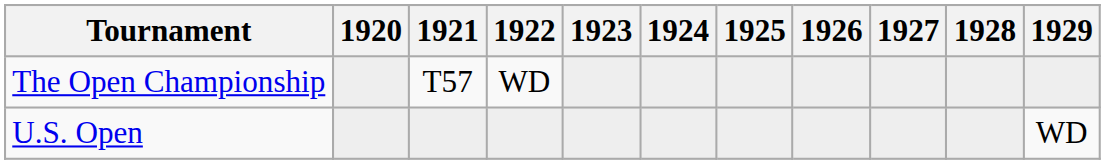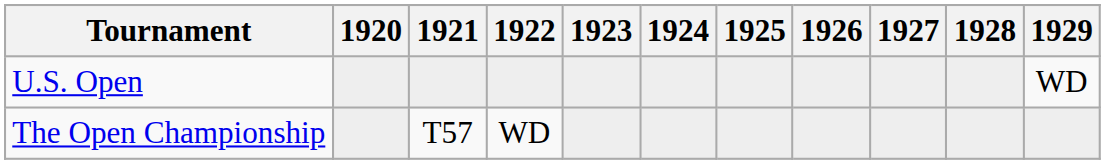 <table class="wikitable" style="font-size:95%;text-align:center;">
 <tr>
 <th>Tournament</th>
 <th>1920</th>
 <th>1921</th>
 <th>1922</th>
 <th>1923</th>
 <th>1924</th>
 <th>1925</th>
 <th>1926</th>
 <th>1927</th>
 <th>1928</th>
 <th>1929</th>
 </tr>
 <tr>
+<td align=left><a href='#'>U.S. Open</a></td>
+<td style="background:#eee;"></td>
+<td style="background:#eee;"></td>
+<td style="background:#eee;"></td>
+<td style="background:#eee;"></td>
+<td style="background:#eee;"></td>
+<td style="background:#eee;"></td>
+<td style="background:#eee;"></td>
+<td style="background:#eee;"></td>
+<td style="background:#eee;"></td>
+<td>WD</td>
+</tr>
+<tr>
 <td align=left><a href='#'>The Open Championship</a></td>
 <td style="background:#eee;"></td>
 <td>T57</td>
 <td>WD</td>
 <td style="background:#eee;"></td>
 <td style="background:#eee;"></td>
 <td style="background:#eee;"></td>
 <td style="background:#eee;"></td>
 <td style="background:#eee;"></td>
 <td style="background:#eee;"></td>
 <td style="background:#eee;"></td>
 </tr>
-<tr>
-<td align=left><a href='#'>U.S. Open</a></td>
-<td style="background:#eee;"></td>
-<td style="background:#eee;"></td>
-<td style="background:#eee;"></td>
-<td style="background:#eee;"></td>
-<td style="background:#eee;"></td>
-<td style="background:#eee;"></td>
-<td style="background:#eee;"></td>
-<td style="background:#eee;"></td>
-<td style="background:#eee;"></td>
-<td>WD</td>
-</tr>
 </table>
